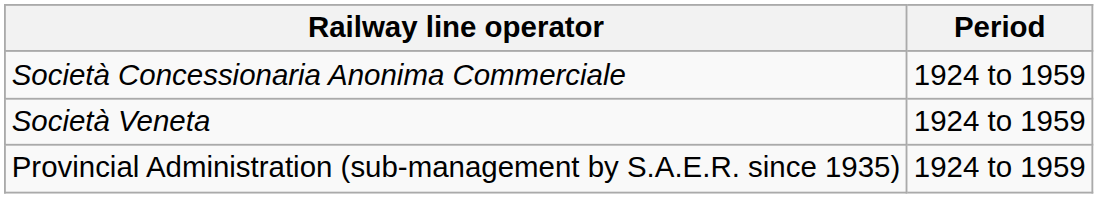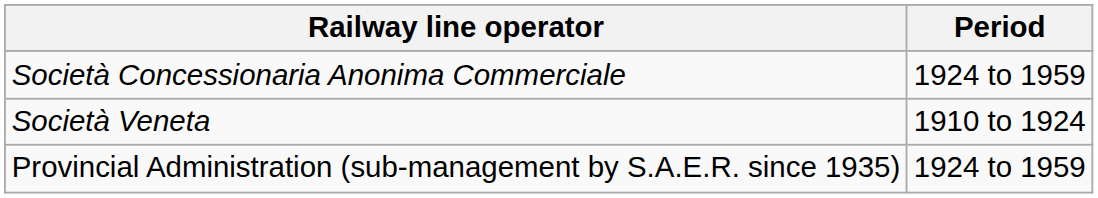 <table class="wikitable">
 <tr>
 <th>Railway line operator</th>
 <th>Period</th>
 </tr>
 <tr>
 <td><em>Società Concessionaria Anonima Commerciale</em></td>
 <td>1924 to 1959</td>
 </tr>
 <tr>
 <td><em>Società Veneta</em></td>
-<td>1924 to 1959</td>
+<td>1910 to 1924</td>
 </tr>
 <tr>
 <td>Provincial Administration (sub-management by S.A.E.R. since 1935)</td>
 <td>1924 to 1959</td>
 </tr>
 </table>
